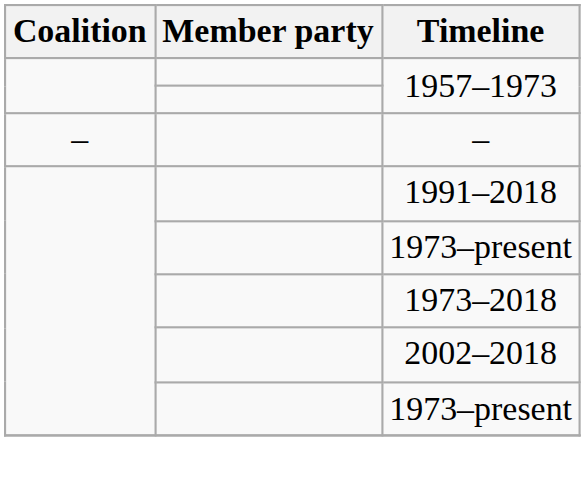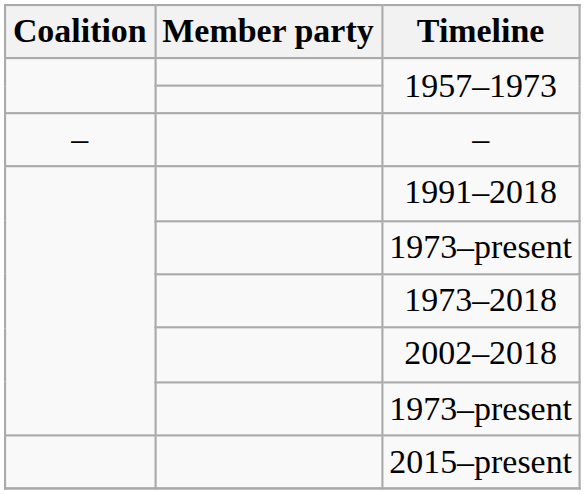 <table class="wikitable">
 <tr>
 <th>Coalition</th>
 <th>Member party</th>
 <th>Timeline</th>
 </tr>
 <tr>
 <td rowspan="2"></td>
 <td></td>
 <td rowspan="2" align=center>1957–1973</td>
 </tr>
 <tr>
 <td></td>
 </tr>
 <tr>
 <td align=center>–</td>
 <td></td>
 <td align=center>–</td>
 </tr>
 <tr>
 <td rowspan="5"></td>
 <td></td>
 <td align=center>1991–2018</td>
 </tr>
 <tr>
 <td></td>
 <td align=center>1973–present</td>
 </tr>
 <tr>
 <td></td>
 <td align=center>1973–2018</td>
 </tr>
 <tr>
 <td></td>
 <td align=center>2002–2018</td>
 </tr>
 <tr>
 <td></td>
 <td align=center>1973–present</td>
 </tr>
 <tr>
+<td></td>
+<td></td>
+<td align=center>2015–present</td>
+</tr>
+<tr>
 </tr>
 </table>
